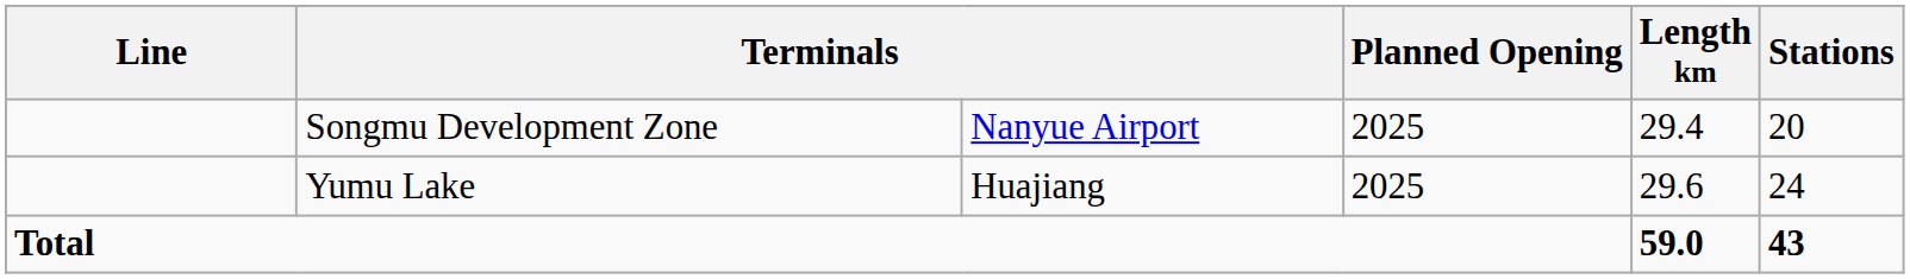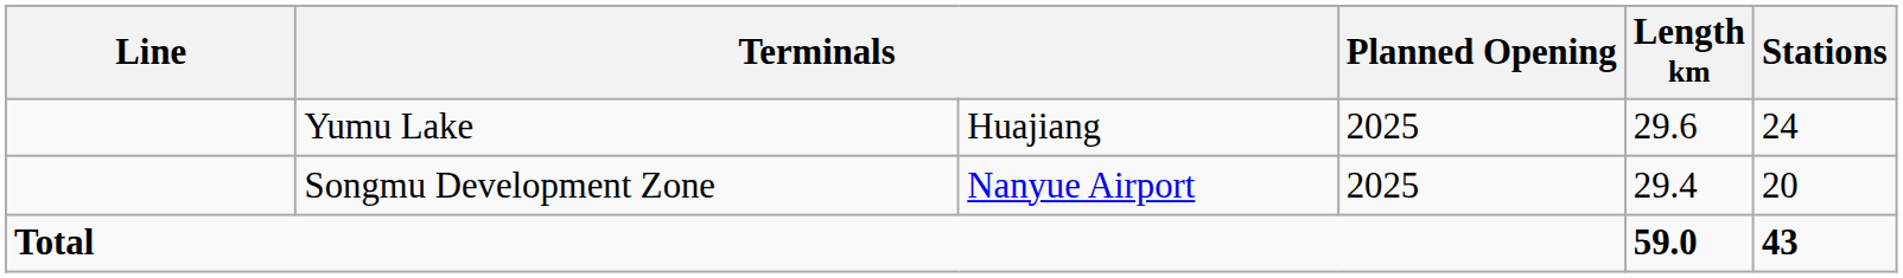 <table class="wikitable sortable">
 <tr>
 <th data-sort-type="text"style="width:120px;">Line</th>
 <th class="unsortable" colspan="2" style="width:450px; line-height:1.05">Terminals</th>
 <th>Planned Opening</th>
 <th style="line-height:1.05">Length<br><small>km</small></th>
 <th style="line-height:1.05">Stations</th>
 </tr>
 <tr>
 <td></td>
+<td>Yumu Lake</td>
+<td>Huajiang</td>
+<td>2025</td>
+<td>29.6</td>
+<td>24</td>
+</tr>
+<tr>
+<td></td>
 <td>Songmu Development Zone</td>
 <td><a href='#'>Nanyue Airport</a></td>
 <td>2025</td>
 <td>29.4</td>
 <td>20</td>
-</tr>
-<tr>
-<td></td>
-<td>Yumu Lake</td>
-<td>Huajiang</td>
-<td>2025</td>
-<td>29.6</td>
-<td>24</td>
 </tr>
 <tr class="sortbottom">
 <td colspan="4"><strong>Total</strong></td>
 <td><strong>59.0</strong></td>
 <td><strong>43</strong></td>
 </tr>
 </table>
